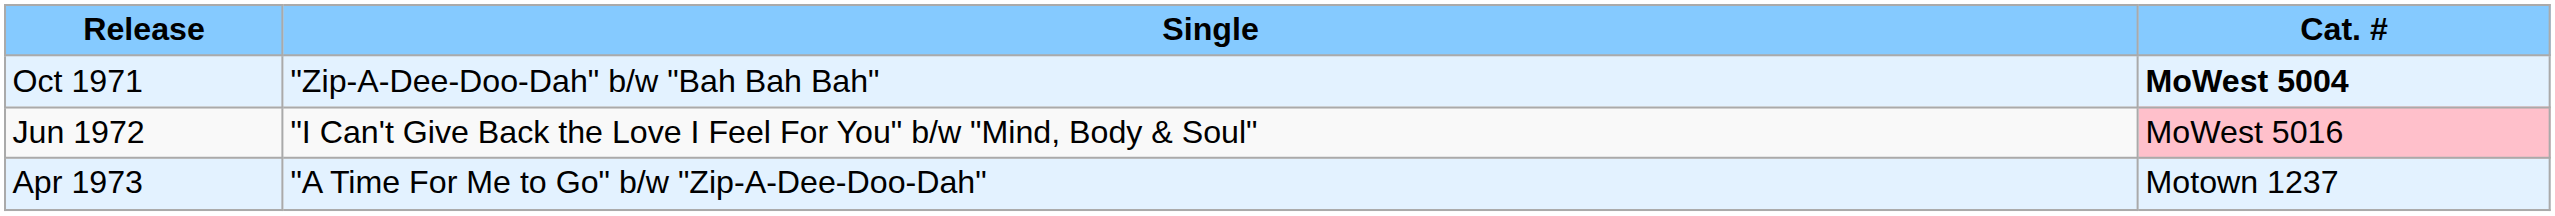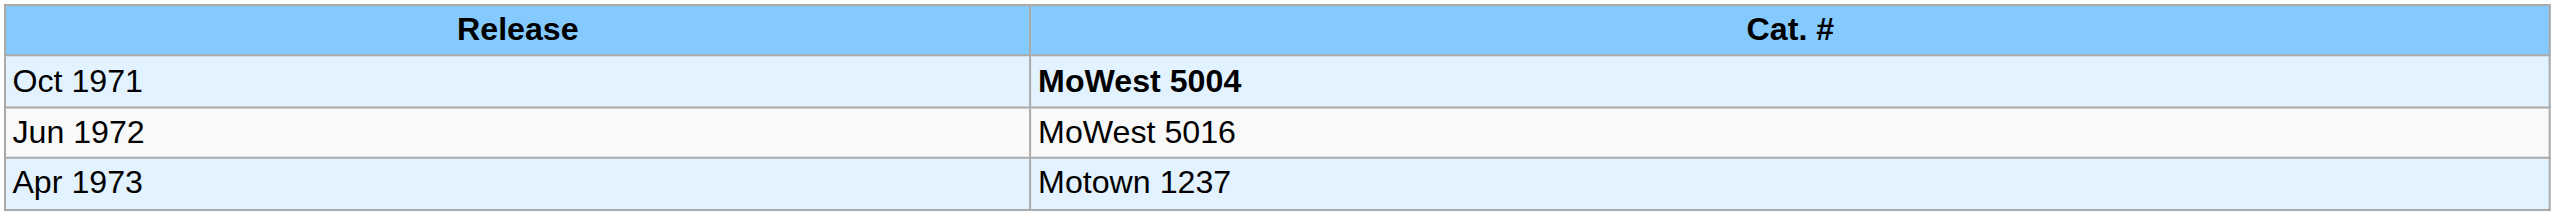 <table class="wikitable" width=80%>
 <tr>
 <th style="background-color: #85CAFF"><span>Release</span></th>
-<th style="background-color: #85CAFF"><span>Single</span></th>
 <th style="background-color: #85CAFF"><span>Cat. #</span></th>
 </tr>
 <tr style="background-color: #E3F2FF" |>
 <td>Oct 1971</td>
-<td>"Zip-A-Dee-Doo-Dah" b/w "Bah Bah Bah"</td>
 <td><strong>MoWest 5004</strong></td>
 </tr>
 <tr>
 <td>Jun 1972</td>
-<td>"I Can't Give Back the Love I Feel For You" b/w "Mind, Body & Soul"</td>
-<td style="background: pink;">MoWest 5016</td>
+<td>MoWest 5016</td>
 </tr>
 <tr style="background-color: #E3F2FF" |>
 <td>Apr 1973</td>
-<td>"A Time For Me to Go" b/w "Zip-A-Dee-Doo-Dah"</td>
 <td>Motown 1237</td>
 </tr>
 </table>
